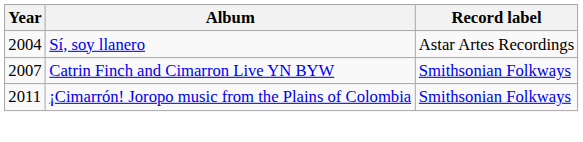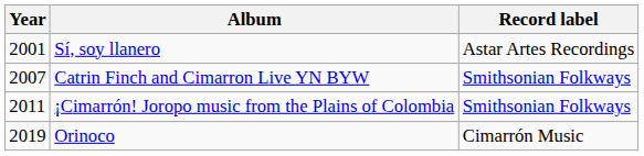 <table class="wikitable">
 <tr>
 <th>Year</th>
 <th>Album</th>
 <th>Record label</th>
 </tr>
 <tr>
-<td>2004</td>
+<td>2001</td>
 <td><a href='#'>Sí, soy llanero</a></td>
 <td>Astar Artes Recordings</td>
 </tr>
 <tr>
 <td>2007</td>
 <td><a href='#'>Catrin Finch and Cimarron Live YN BYW</a></td>
 <td><a href='#'>Smithsonian Folkways</a></td>
 </tr>
 <tr>
 <td>2011</td>
 <td><a href='#'>¡Cimarrón! Joropo music from the Plains of Colombia</a></td>
 <td><a href='#'>Smithsonian Folkways</a></td>
 </tr>
+<tr>
+<td>2019</td>
+<td><a href='#'>Orinoco</a></td>
+<td>Cimarrón Music</td>
+</tr>
 </table>
